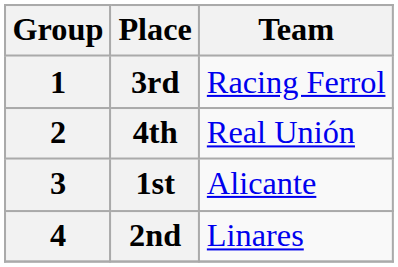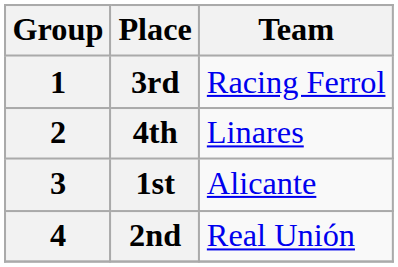 <table class="wikitable">
 <tr>
 <th>Group</th>
 <th>Place</th>
 <th>Team</th>
 </tr>
 <tr>
 <th>1</th>
 <th>3rd</th>
 <td><a href='#'>Racing Ferrol</a></td>
 </tr>
 <tr>
 <th>2</th>
 <th>4th</th>
-<td><a href='#'>Real Unión</a></td>
+<td><a href='#'>Linares</a></td>
 </tr>
 <tr>
 <th>3</th>
 <th>1st</th>
 <td><a href='#'>Alicante</a></td>
 </tr>
 <tr>
 <th>4</th>
 <th>2nd</th>
-<td><a href='#'>Linares</a></td>
+<td><a href='#'>Real Unión</a></td>
 </tr>
 <tr>
 </tr>
 </table>
